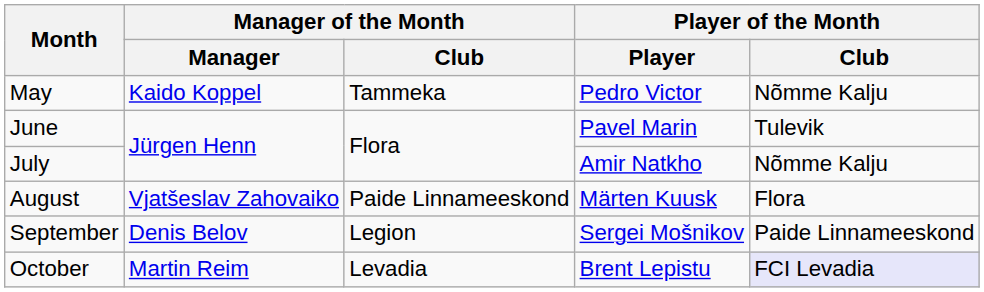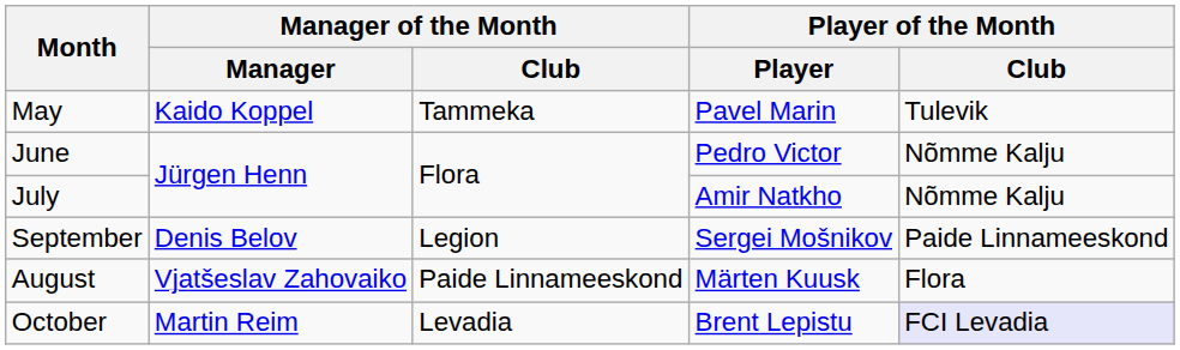 <table class="wikitable">
 <tr>
 <th rowspan=2>Month</th>
 <th colspan=2>Manager of the Month</th>
 <th colspan=2>Player of the Month</th>
 </tr>
 <tr>
 <th>Manager</th>
 <th>Club</th>
 <th>Player</th>
 <th>Club</th>
 </tr>
 <tr>
 <td>May</td>
 <td> <a href='#'>Kaido Koppel</a></td>
 <td>Tammeka</td>
-<td> <a href='#'>Pedro Victor</a></td>
-<td>Nõmme Kalju</td>
+<td> <a href='#'>Pavel Marin</a></td>
+<td>Tulevik</td>
 </tr>
 <tr>
 <td>June</td>
 <td rowspan=2> <a href='#'>Jürgen Henn</a></td>
 <td rowspan=2>Flora</td>
-<td> <a href='#'>Pavel Marin</a></td>
-<td>Tulevik</td>
+<td> <a href='#'>Pedro Victor</a></td>
+<td>Nõmme Kalju</td>
 </tr>
 <tr>
 <td>July</td>
 <td> <a href='#'>Amir Natkho</a></td>
 <td>Nõmme Kalju</td>
+</tr>
+<tr>
+<td>September</td>
+<td> <a href='#'>Denis Belov</a></td>
+<td>Legion</td>
+<td> <a href='#'>Sergei Mošnikov</a></td>
+<td>Paide Linnameeskond</td>
 </tr>
 <tr>
 <td>August</td>
 <td> <a href='#'>Vjatšeslav Zahovaiko</a></td>
 <td>Paide Linnameeskond</td>
 <td> <a href='#'>Märten Kuusk</a></td>
 <td>Flora</td>
 </tr>
 <tr>
-<td>September</td>
-<td> <a href='#'>Denis Belov</a></td>
-<td>Legion</td>
-<td> <a href='#'>Sergei Mošnikov</a></td>
-<td>Paide Linnameeskond</td>
-</tr>
-<tr>
 <td>October</td>
 <td> <a href='#'>Martin Reim</a></td>
 <td>Levadia</td>
 <td> <a href='#'>Brent Lepistu</a></td>
 <td style="background: lavender;">FCI Levadia</td>
 </tr>
 </table>
